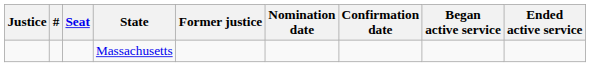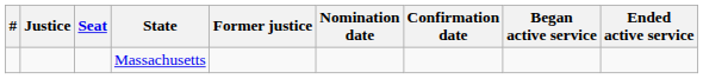 <table class="sortable wikitable">
 <tr bgcolor="#ececec">
+<th>#</th>
 <th>Justice</th>
-<th>#</th>
 <th><a href='#'>Seat</a></th>
 <th>State</th>
 <th>Former justice</th>
 <th>Nomination<br>date</th>
 <th>Confirmation<br>date</th>
 <th>Began<br>active service</th>
 <th>Ended<br>active service</th>
 </tr>
 <tr>
 <td></td>
 <td></td>
 <td align="center"></td>
 <td><a href='#'>Massachusetts</a></td>
 <td></td>
 <td></td>
 <td></td>
 <td></td>
 <td></td>
 </tr>
 </table>
